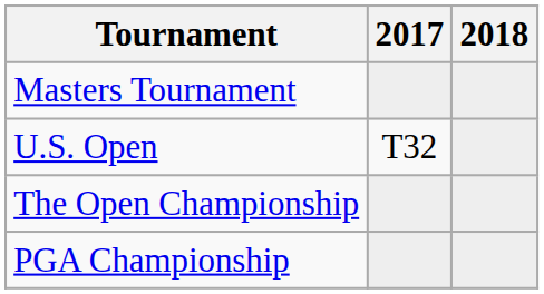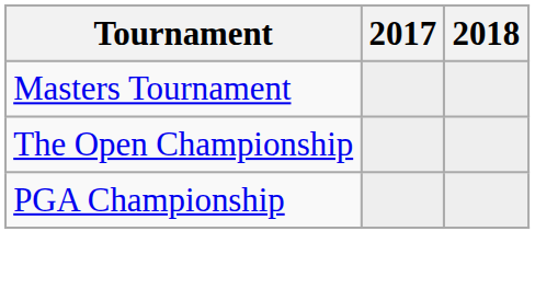 <table class="wikitable" style="font-size:95%;text-align:center;">
 <tr>
 <th>Tournament</th>
 <th>2017</th>
 <th>2018</th>
 </tr>
 <tr>
 <td align=left><a href='#'>Masters Tournament</a></td>
 <td style="background:#eeeeee;"></td>
-<td style="background:#eeeeee;"></td>
-</tr>
-<tr>
-<td align=left><a href='#'>U.S. Open</a></td>
-<td>T32</td>
 <td style="background:#eeeeee;"></td>
 </tr>
 <tr>
 <td align=left><a href='#'>The Open Championship</a></td>
 <td style="background:#eeeeee;"></td>
 <td style="background:#eeeeee;"></td>
 </tr>
 <tr>
 <td align=left><a href='#'>PGA Championship</a></td>
 <td style="background:#eeeeee;"></td>
 <td style="background:#eeeeee;"></td>
 </tr>
 </table>
